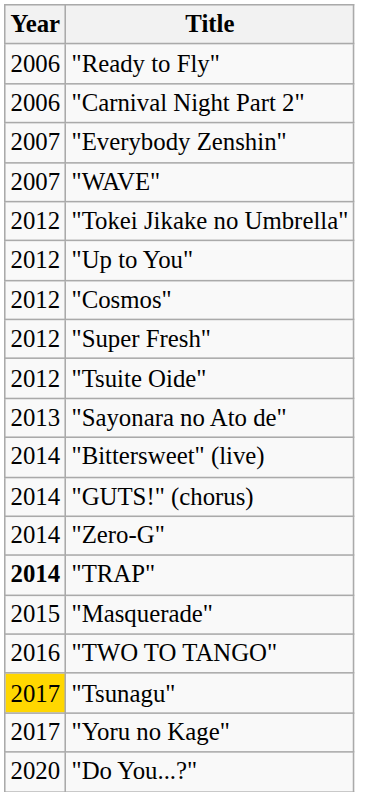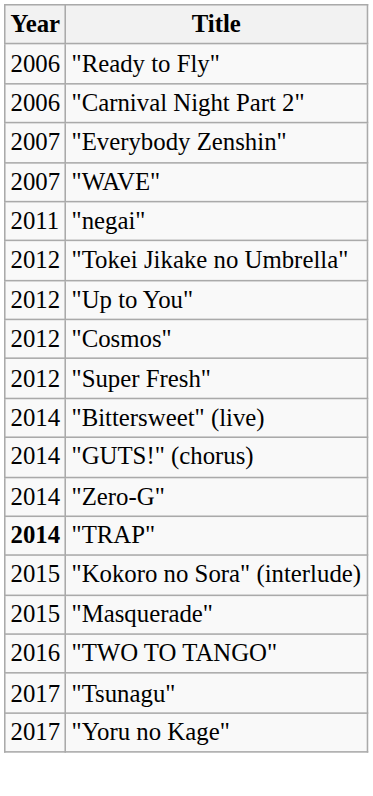 <table class="wikitable sortable">
 <tr>
 <th>Year</th>
 <th>Title</th>
 </tr>
 <tr>
 <td>2006</td>
 <td>"Ready to Fly"</td>
 </tr>
 <tr>
 <td>2006</td>
 <td>"Carnival Night Part 2"</td>
 </tr>
 <tr>
 <td>2007</td>
 <td>"Everybody Zenshin"</td>
 </tr>
 <tr>
 <td>2007</td>
 <td>"WAVE"</td>
 </tr>
 <tr>
+<td>2011</td>
+<td>"negai"</td>
+</tr>
+<tr>
 <td>2012</td>
 <td>"Tokei Jikake no Umbrella"</td>
 </tr>
 <tr>
 <td>2012</td>
 <td>"Up to You"</td>
 </tr>
 <tr>
 <td>2012</td>
 <td>"Cosmos"</td>
 </tr>
 <tr>
 <td>2012</td>
 <td>"Super Fresh"</td>
-</tr>
-<tr>
-<td>2012</td>
-<td>"Tsuite Oide"</td>
-</tr>
-<tr>
-<td>2013</td>
-<td>"Sayonara no Ato de"</td>
 </tr>
 <tr>
 <td>2014</td>
 <td>"Bittersweet" (live)</td>
 </tr>
 <tr>
 <td>2014</td>
 <td>"GUTS!" (chorus)</td>
 </tr>
 <tr>
 <td>2014</td>
 <td>"Zero-G"</td>
 </tr>
 <tr>
 <td><strong>2014</strong></td>
 <td>"TRAP"</td>
 </tr>
 <tr>
 <td>2015</td>
+<td>"Kokoro no Sora" (interlude)</td>
+</tr>
+<tr>
+<td>2015</td>
 <td>"Masquerade"</td>
 </tr>
 <tr>
 <td>2016</td>
 <td>"TWO TO TANGO"</td>
 </tr>
 <tr>
-<td style="background: gold;">2017</td>
+<td>2017</td>
 <td>"Tsunagu"</td>
 </tr>
 <tr>
 <td>2017</td>
 <td>"Yoru no Kage"</td>
 </tr>
-<tr>
-<td>2020</td>
-<td>"Do You...?"</td>
-</tr>
 </table>
